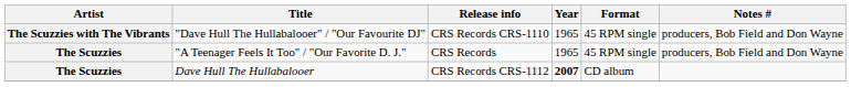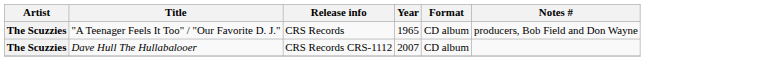 <table class="wikitable plainrowheaders sortable">
 <tr>
 <th scope="col">Artist</th>
 <th scope="col">Title</th>
 <th scope="col">Release info</th>
 <th scope="col">Year</th>
 <th scope="col">Format</th>
 <th scope="col" class="unsortable">Notes #</th>
 </tr>
 <tr>
-<th scope="row">The Scuzzies with The Vibrants</th>
-<td>"Dave Hull The Hullabalooer" / "Our Favourite DJ"</td>
-<td>CRS Records CRS-1110</td>
-<td>1965</td>
-<td>45 RPM single</td>
-<td>producers, Bob Field and Don Wayne</td>
-</tr>
-<tr>
 <th scope="row">The Scuzzies</th>
 <td>"A Teenager Feels It Too" / "Our Favorite D. J."</td>
 <td>CRS Records</td>
 <td>1965</td>
-<td>45 RPM single</td>
+<td>CD album</td>
 <td>producers, Bob Field and Don Wayne</td>
 </tr>
 <tr>
 <th scope="row">The Scuzzies</th>
 <td><em>Dave Hull The Hullabalooer</em></td>
 <td>CRS Records CRS-1112</td>
-<td><strong>2007</strong></td>
+<td>2007</td>
 <td>CD album</td>
 <td></td>
 </tr>
 <tr>
 </tr>
 </table>
